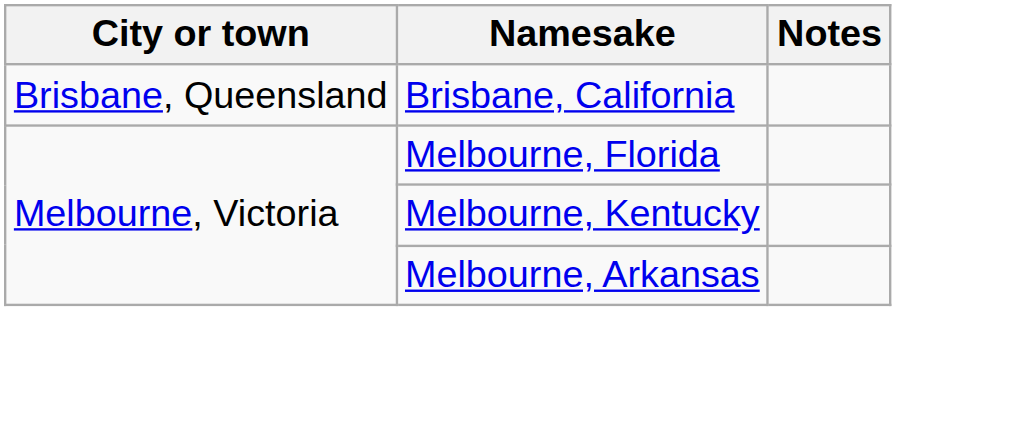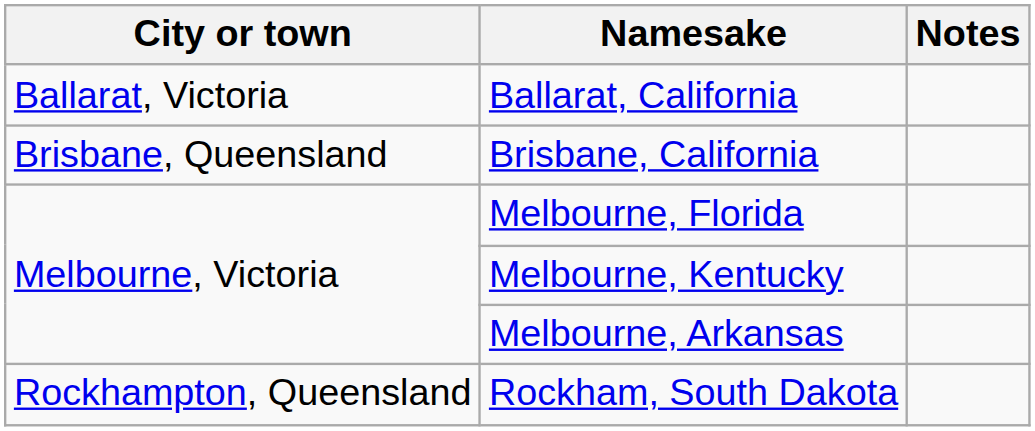 <table class="wikitable">
 <tr>
 <th>City or town</th>
 <th>Namesake</th>
 <th>Notes</th>
+</tr>
+<tr>
+<td><a href='#'>Ballarat</a>, Victoria</td>
+<td><a href='#'>Ballarat, California</a></td>
+<td></td>
 </tr>
 <tr>
 <td><a href='#'>Brisbane</a>, Queensland</td>
 <td><a href='#'>Brisbane, California</a></td>
 <td> </td>
 </tr>
 <tr>
 <td rowspan="3"><a href='#'>Melbourne</a>, Victoria</td>
 <td><a href='#'>Melbourne, Florida</a></td>
 <td></td>
 </tr>
 <tr>
 <td><a href='#'>Melbourne, Kentucky</a></td>
 <td></td>
 </tr>
 <tr>
 <td><a href='#'>Melbourne, Arkansas</a></td>
 <td></td>
 </tr>
+<tr>
+<td><a href='#'>Rockhampton</a>, Queensland</td>
+<td><a href='#'>Rockham, South Dakota</a></td>
+<td></td>
+</tr>
 </table>
